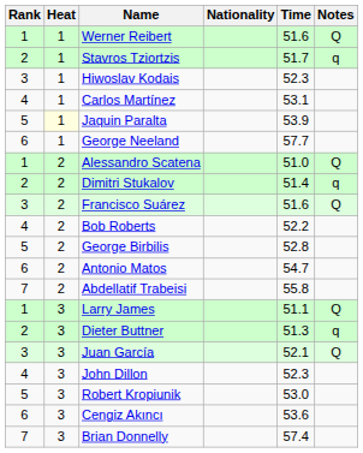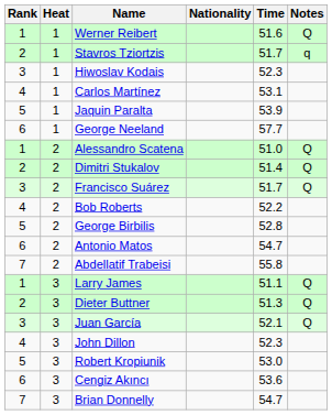 <table class="wikitable sortable" style="text-align:center">
 <tr>
 <th>Rank</th>
 <th>Heat</th>
 <th>Name</th>
 <th>Nationality</th>
 <th>Time</th>
 <th>Notes</th>
 </tr>
 <tr bgcolor=ccffcc>
 <td>1</td>
 <td>1</td>
 <td align=left><a href='#'>Werner Reibert</a></td>
 <td align=left></td>
 <td>51.6</td>
 <td>Q</td>
 </tr>
 <tr bgcolor=ccffcc>
 <td>2</td>
 <td>1</td>
 <td align=left><a href='#'>Stavros Tziortzis</a></td>
 <td align=left></td>
 <td>51.7</td>
 <td>q</td>
 </tr>
 <tr>
 <td>3</td>
 <td>1</td>
 <td align=left><a href='#'>Hiwoslav Kodais</a></td>
 <td align=left></td>
 <td>52.3</td>
 <td></td>
 </tr>
 <tr>
 <td>4</td>
 <td>1</td>
 <td align=left><a href='#'>Carlos Martínez</a></td>
 <td align=left></td>
 <td>53.1</td>
 <td></td>
 </tr>
 <tr>
 <td>5</td>
-<td style="background: lightyellow;">1</td>
+<td>1</td>
 <td align=left><a href='#'>Jaquin Paralta</a></td>
 <td align=left></td>
 <td>53.9</td>
 <td></td>
 </tr>
 <tr>
 <td>6</td>
 <td>1</td>
 <td align=left><a href='#'>George Neeland</a></td>
 <td align=left></td>
 <td>57.7</td>
 <td></td>
 </tr>
 <tr bgcolor=ccffcc>
 <td>1</td>
 <td>2</td>
 <td align=left><a href='#'>Alessandro Scatena</a></td>
 <td align=left></td>
 <td>51.0</td>
 <td>Q</td>
 </tr>
 <tr bgcolor=ccffcc>
 <td>2</td>
 <td>2</td>
 <td align=left><a href='#'>Dimitri Stukalov</a></td>
 <td align=left></td>
 <td>51.4</td>
-<td>q</td>
+<td>Q</td>
 </tr>
 <tr bgcolor=ddffdd>
 <td>3</td>
 <td>2</td>
 <td align=left><a href='#'>Francisco Suárez</a></td>
 <td align=left></td>
-<td>51.6</td>
+<td>51.7</td>
 <td>Q</td>
 </tr>
 <tr>
 <td>4</td>
 <td>2</td>
 <td align=left><a href='#'>Bob Roberts</a></td>
 <td align=left></td>
 <td>52.2</td>
 <td></td>
 </tr>
 <tr>
 <td>5</td>
 <td>2</td>
 <td align=left><a href='#'>George Birbilis</a></td>
 <td align=left></td>
 <td>52.8</td>
 <td></td>
 </tr>
 <tr>
 <td>6</td>
 <td>2</td>
 <td align=left><a href='#'>Antonio Matos</a></td>
 <td align=left></td>
 <td>54.7</td>
 <td></td>
 </tr>
 <tr>
 <td>7</td>
 <td>2</td>
 <td align=left><a href='#'>Abdellatif Trabeisi</a></td>
 <td align=left></td>
 <td>55.8</td>
 <td></td>
 </tr>
 <tr bgcolor=ccffcc>
 <td>1</td>
 <td>3</td>
 <td align=left><a href='#'>Larry James</a></td>
 <td align=left></td>
 <td>51.1</td>
 <td>Q</td>
 </tr>
 <tr bgcolor=ccffcc>
 <td>2</td>
 <td>3</td>
 <td align=left><a href='#'>Dieter Buttner</a></td>
 <td align=left></td>
 <td>51.3</td>
-<td>q</td>
+<td>Q</td>
 </tr>
 <tr bgcolor=ddffdd>
 <td>3</td>
 <td>3</td>
 <td align=left><a href='#'>Juan García</a></td>
 <td align=left></td>
 <td>52.1</td>
 <td>Q</td>
 </tr>
 <tr>
 <td>4</td>
 <td>3</td>
 <td align=left><a href='#'>John Dillon</a></td>
 <td align=left></td>
 <td>52.3</td>
 <td></td>
 </tr>
 <tr>
 <td>5</td>
 <td>3</td>
 <td align=left><a href='#'>Robert Kropiunik</a></td>
 <td align=left></td>
 <td>53.0</td>
 <td></td>
 </tr>
 <tr>
 <td>6</td>
 <td>3</td>
 <td align=left><a href='#'>Cengiz Akıncı</a></td>
 <td align=left></td>
 <td>53.6</td>
 <td></td>
 </tr>
 <tr>
 <td>7</td>
 <td>3</td>
 <td align=left><a href='#'>Brian Donnelly</a></td>
 <td align=left></td>
-<td>57.4</td>
+<td>54.7</td>
 <td></td>
 </tr>
 </table>
